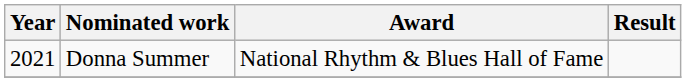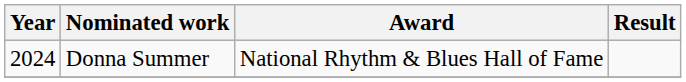 <table class="wikitable">
 <tr>
 <th>Year</th>
 <th>Nominated work</th>
 <th>Award</th>
 <th>Result</th>
 </tr>
 <tr>
-<td rowspan="1">2021</td>
+<td rowspan="1">2024</td>
 <td>Donna Summer</td>
 <td>National Rhythm & Blues Hall of Fame</td>
 <td></td>
 </tr>
 <tr>
 </tr>
 </table>
